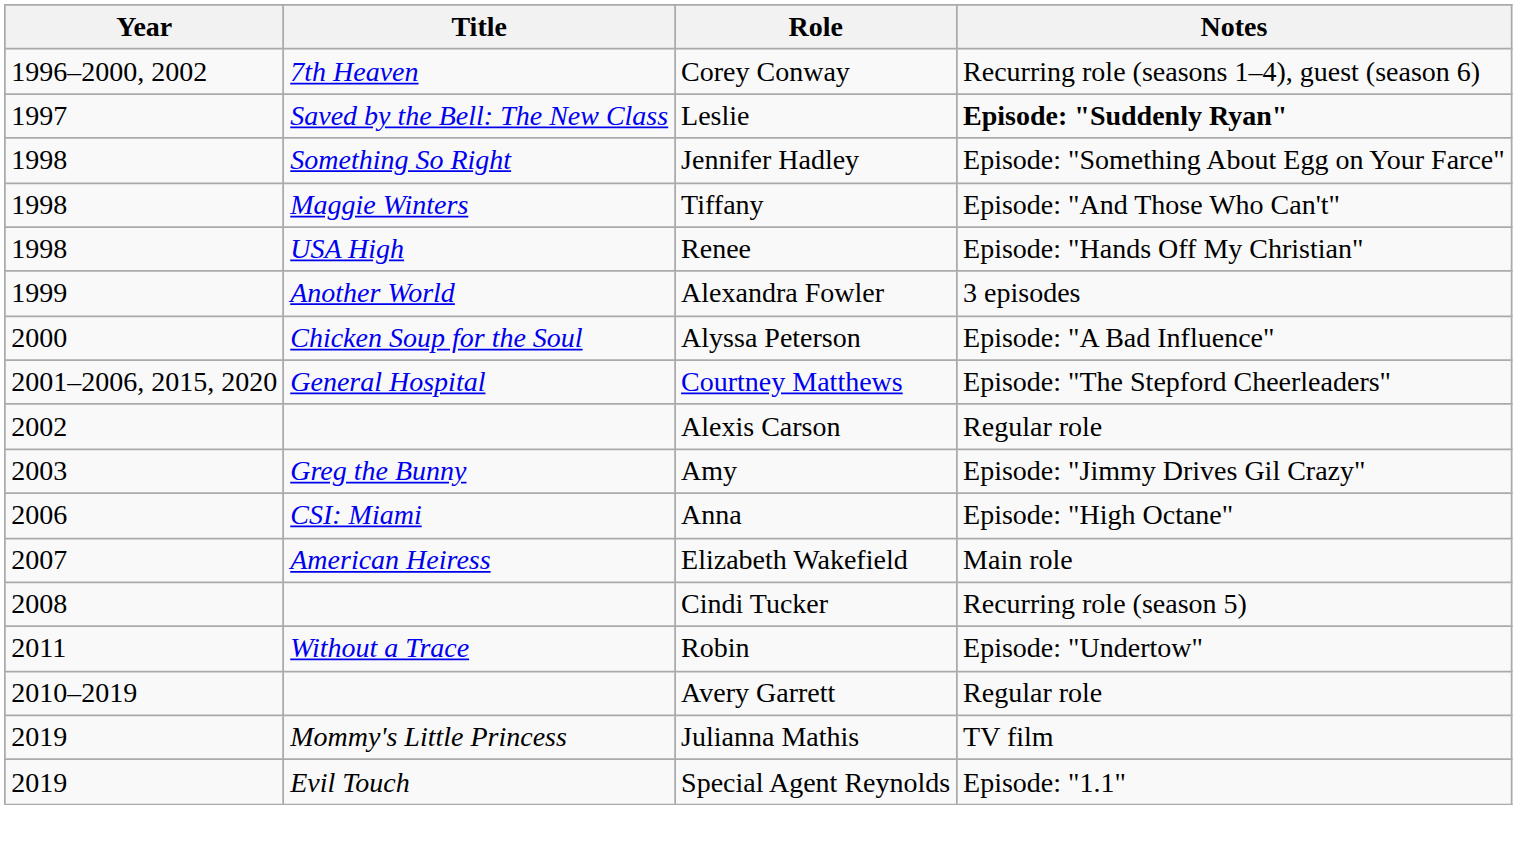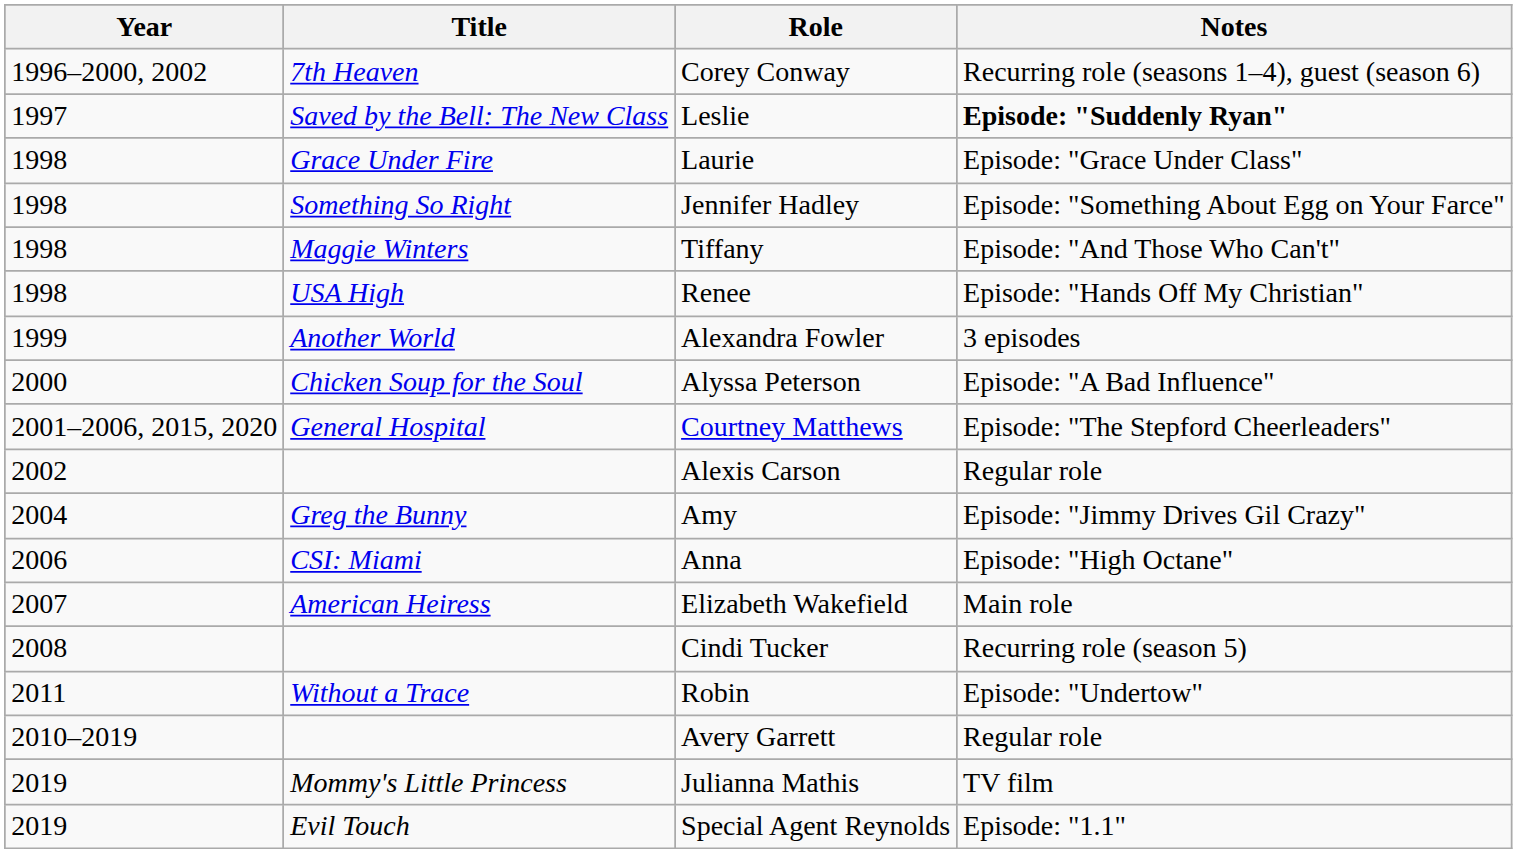 <table class="wikitable sortable">
 <tr>
 <th>Year</th>
 <th>Title</th>
 <th>Role</th>
 <th class="unsortable">Notes</th>
 </tr>
 <tr>
 <td>1996–2000, 2002</td>
 <td><em><a href='#'>7th Heaven</a></em></td>
 <td>Corey Conway</td>
 <td>Recurring role (seasons 1–4), guest (season 6)</td>
 </tr>
 <tr>
 <td>1997</td>
 <td><em><a href='#'>Saved by the Bell: The New Class</a></em></td>
 <td>Leslie</td>
 <td><strong>Episode: "Suddenly Ryan"</strong></td>
+</tr>
+<tr>
+<td>1998</td>
+<td><em><a href='#'>Grace Under Fire</a></em></td>
+<td>Laurie</td>
+<td>Episode: "Grace Under Class"</td>
 </tr>
 <tr>
 <td>1998</td>
 <td><em><a href='#'>Something So Right</a></em></td>
 <td>Jennifer Hadley</td>
 <td>Episode: "Something About Egg on Your Farce"</td>
 </tr>
 <tr>
 <td>1998</td>
 <td><em><a href='#'>Maggie Winters</a></em></td>
 <td>Tiffany</td>
 <td>Episode: "And Those Who Can't"</td>
 </tr>
 <tr>
 <td>1998</td>
 <td><em><a href='#'>USA High</a></em></td>
 <td>Renee</td>
 <td>Episode: "Hands Off My Christian"</td>
 </tr>
 <tr>
 <td>1999</td>
 <td><em><a href='#'>Another World</a></em></td>
 <td>Alexandra Fowler</td>
 <td>3 episodes</td>
 </tr>
 <tr>
 <td>2000</td>
 <td><em><a href='#'>Chicken Soup for the Soul</a></em></td>
 <td>Alyssa Peterson</td>
 <td>Episode: "A Bad Influence"</td>
 </tr>
 <tr>
 <td>2001–2006, 2015, 2020</td>
 <td><em><a href='#'>General Hospital</a></em></td>
 <td><a href='#'>Courtney Matthews</a></td>
 <td>Episode: "The Stepford Cheerleaders"</td>
 </tr>
 <tr>
 <td>2002</td>
 <td><em></em></td>
 <td>Alexis Carson</td>
 <td>Regular role</td>
 </tr>
 <tr>
-<td>2003</td>
+<td>2004</td>
 <td><em><a href='#'>Greg the Bunny</a></em></td>
 <td>Amy</td>
 <td>Episode: "Jimmy Drives Gil Crazy"</td>
 </tr>
 <tr>
 <td>2006</td>
 <td><em><a href='#'>CSI: Miami</a></em></td>
 <td>Anna</td>
 <td>Episode: "High Octane"</td>
 </tr>
 <tr>
 <td>2007</td>
 <td><em><a href='#'>American Heiress</a></em></td>
 <td>Elizabeth Wakefield</td>
 <td>Main role</td>
 </tr>
 <tr>
 <td>2008</td>
 <td><em></em></td>
 <td>Cindi Tucker</td>
 <td>Recurring role (season 5)</td>
 </tr>
 <tr>
 <td>2011</td>
 <td><em><a href='#'>Without a Trace</a></em></td>
 <td>Robin</td>
 <td>Episode: "Undertow"</td>
 </tr>
 <tr>
 <td>2010–2019</td>
 <td><em></em></td>
 <td>Avery Garrett</td>
 <td>Regular role</td>
 </tr>
 <tr>
 <td>2019</td>
 <td><em>Mommy's Little Princess</em></td>
 <td>Julianna Mathis</td>
 <td>TV film</td>
 </tr>
 <tr>
 <td>2019</td>
 <td><em>Evil Touch</em></td>
 <td>Special Agent Reynolds</td>
 <td>Episode: "1.1"</td>
 </tr>
 </table>
